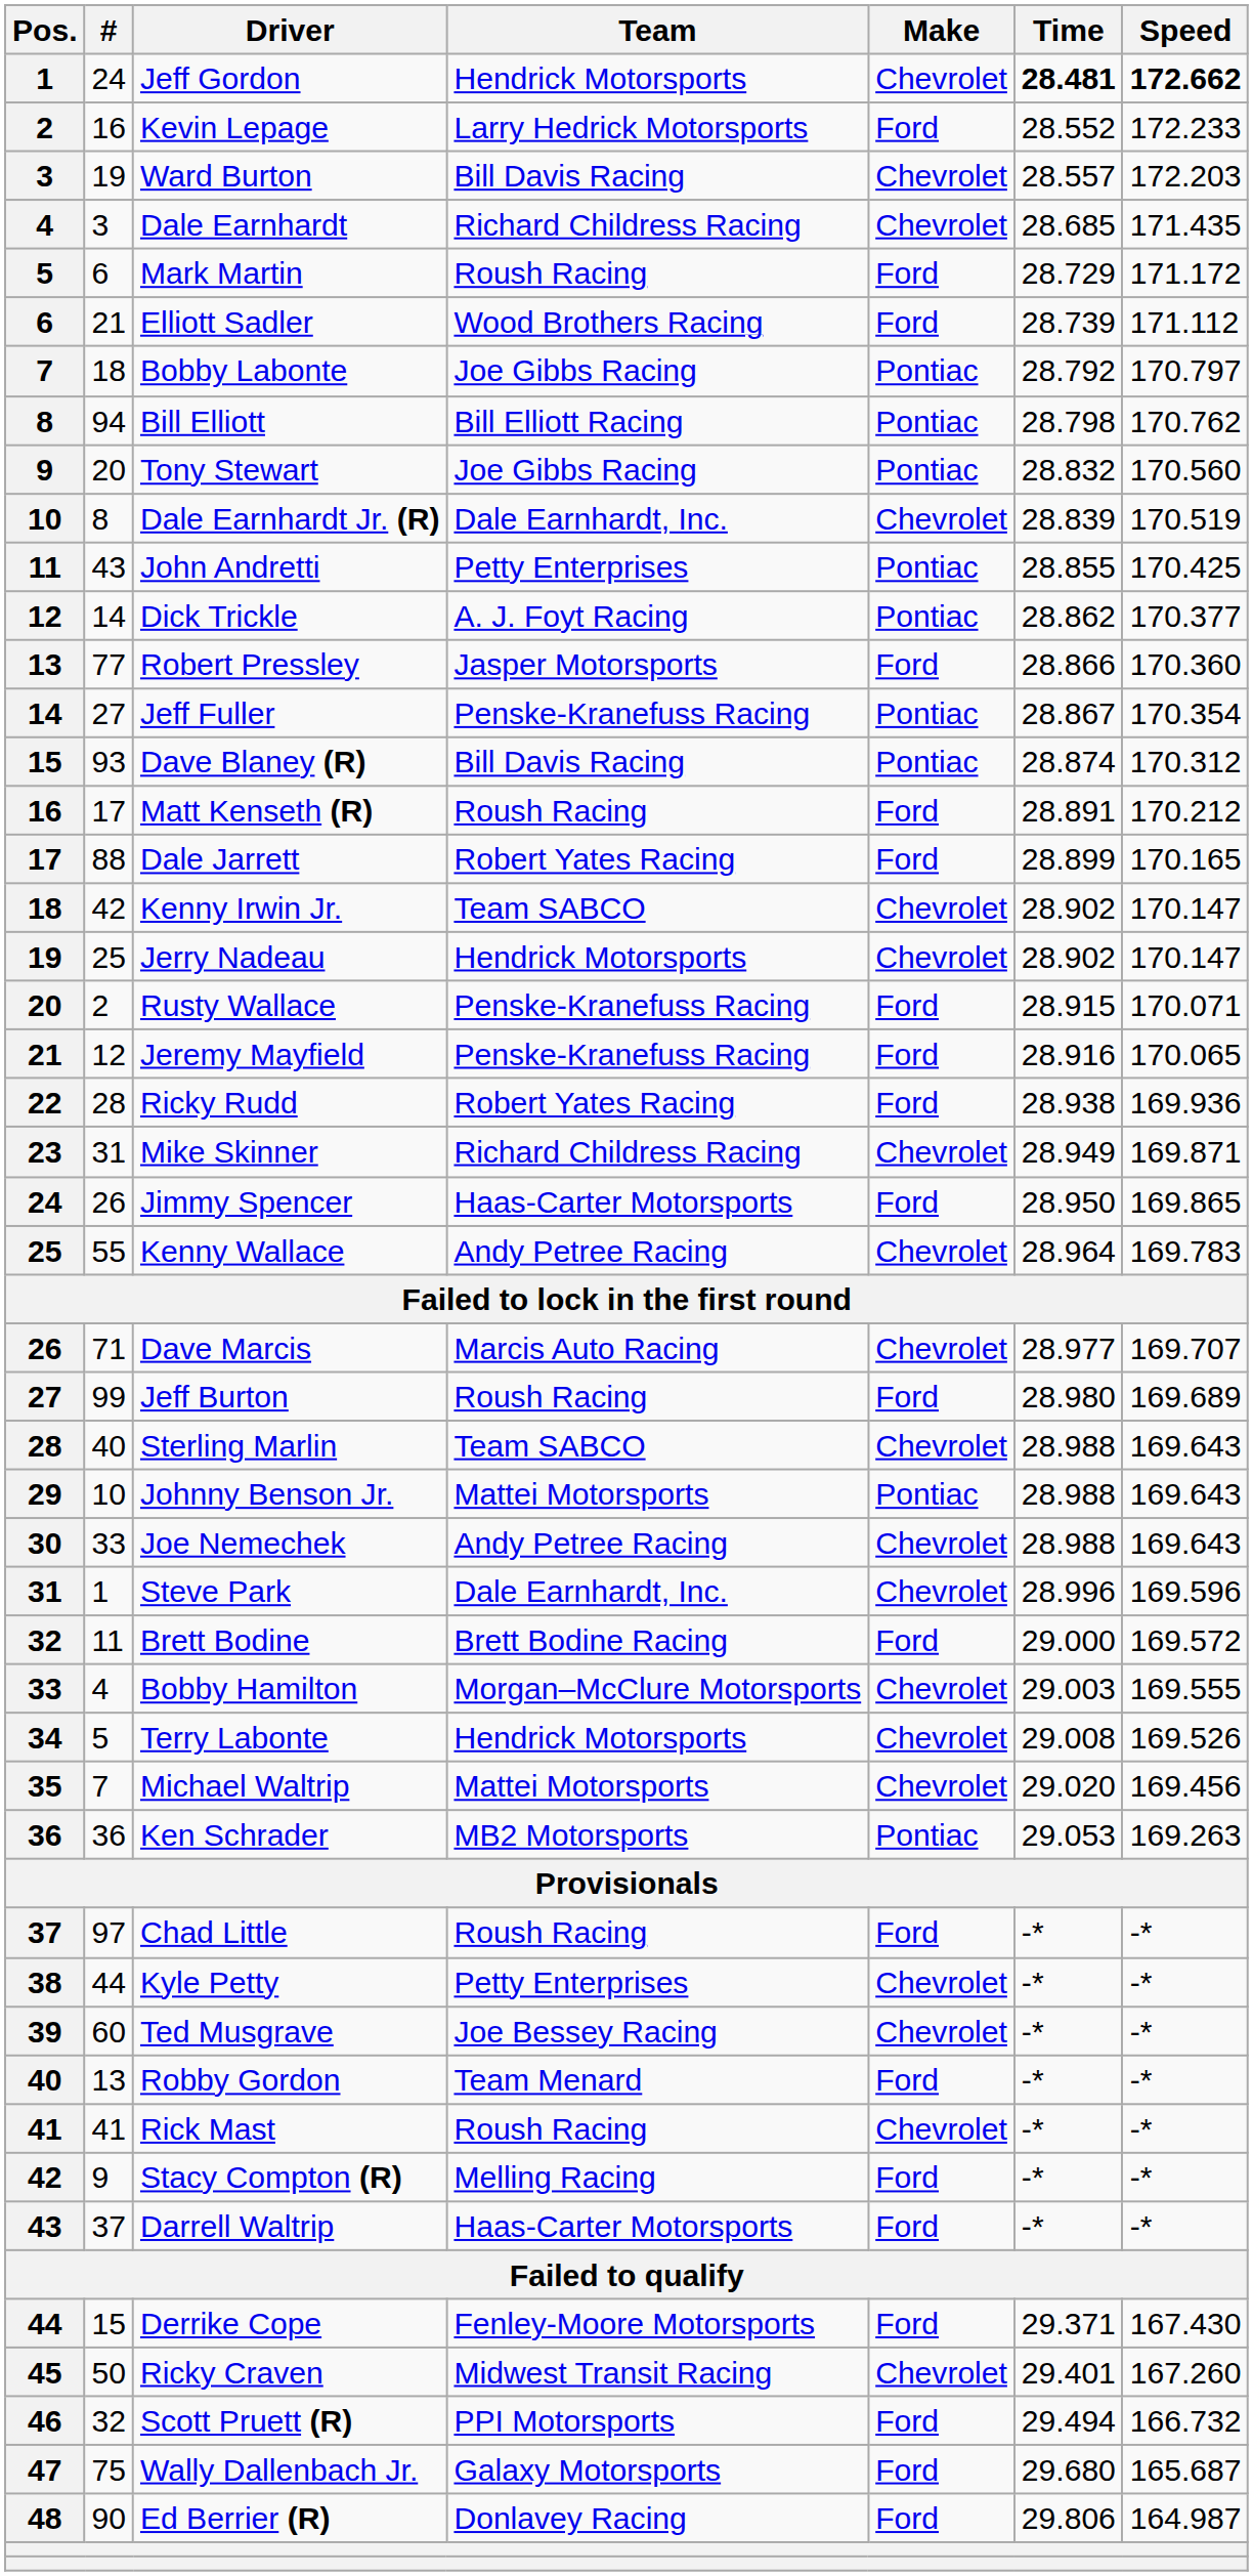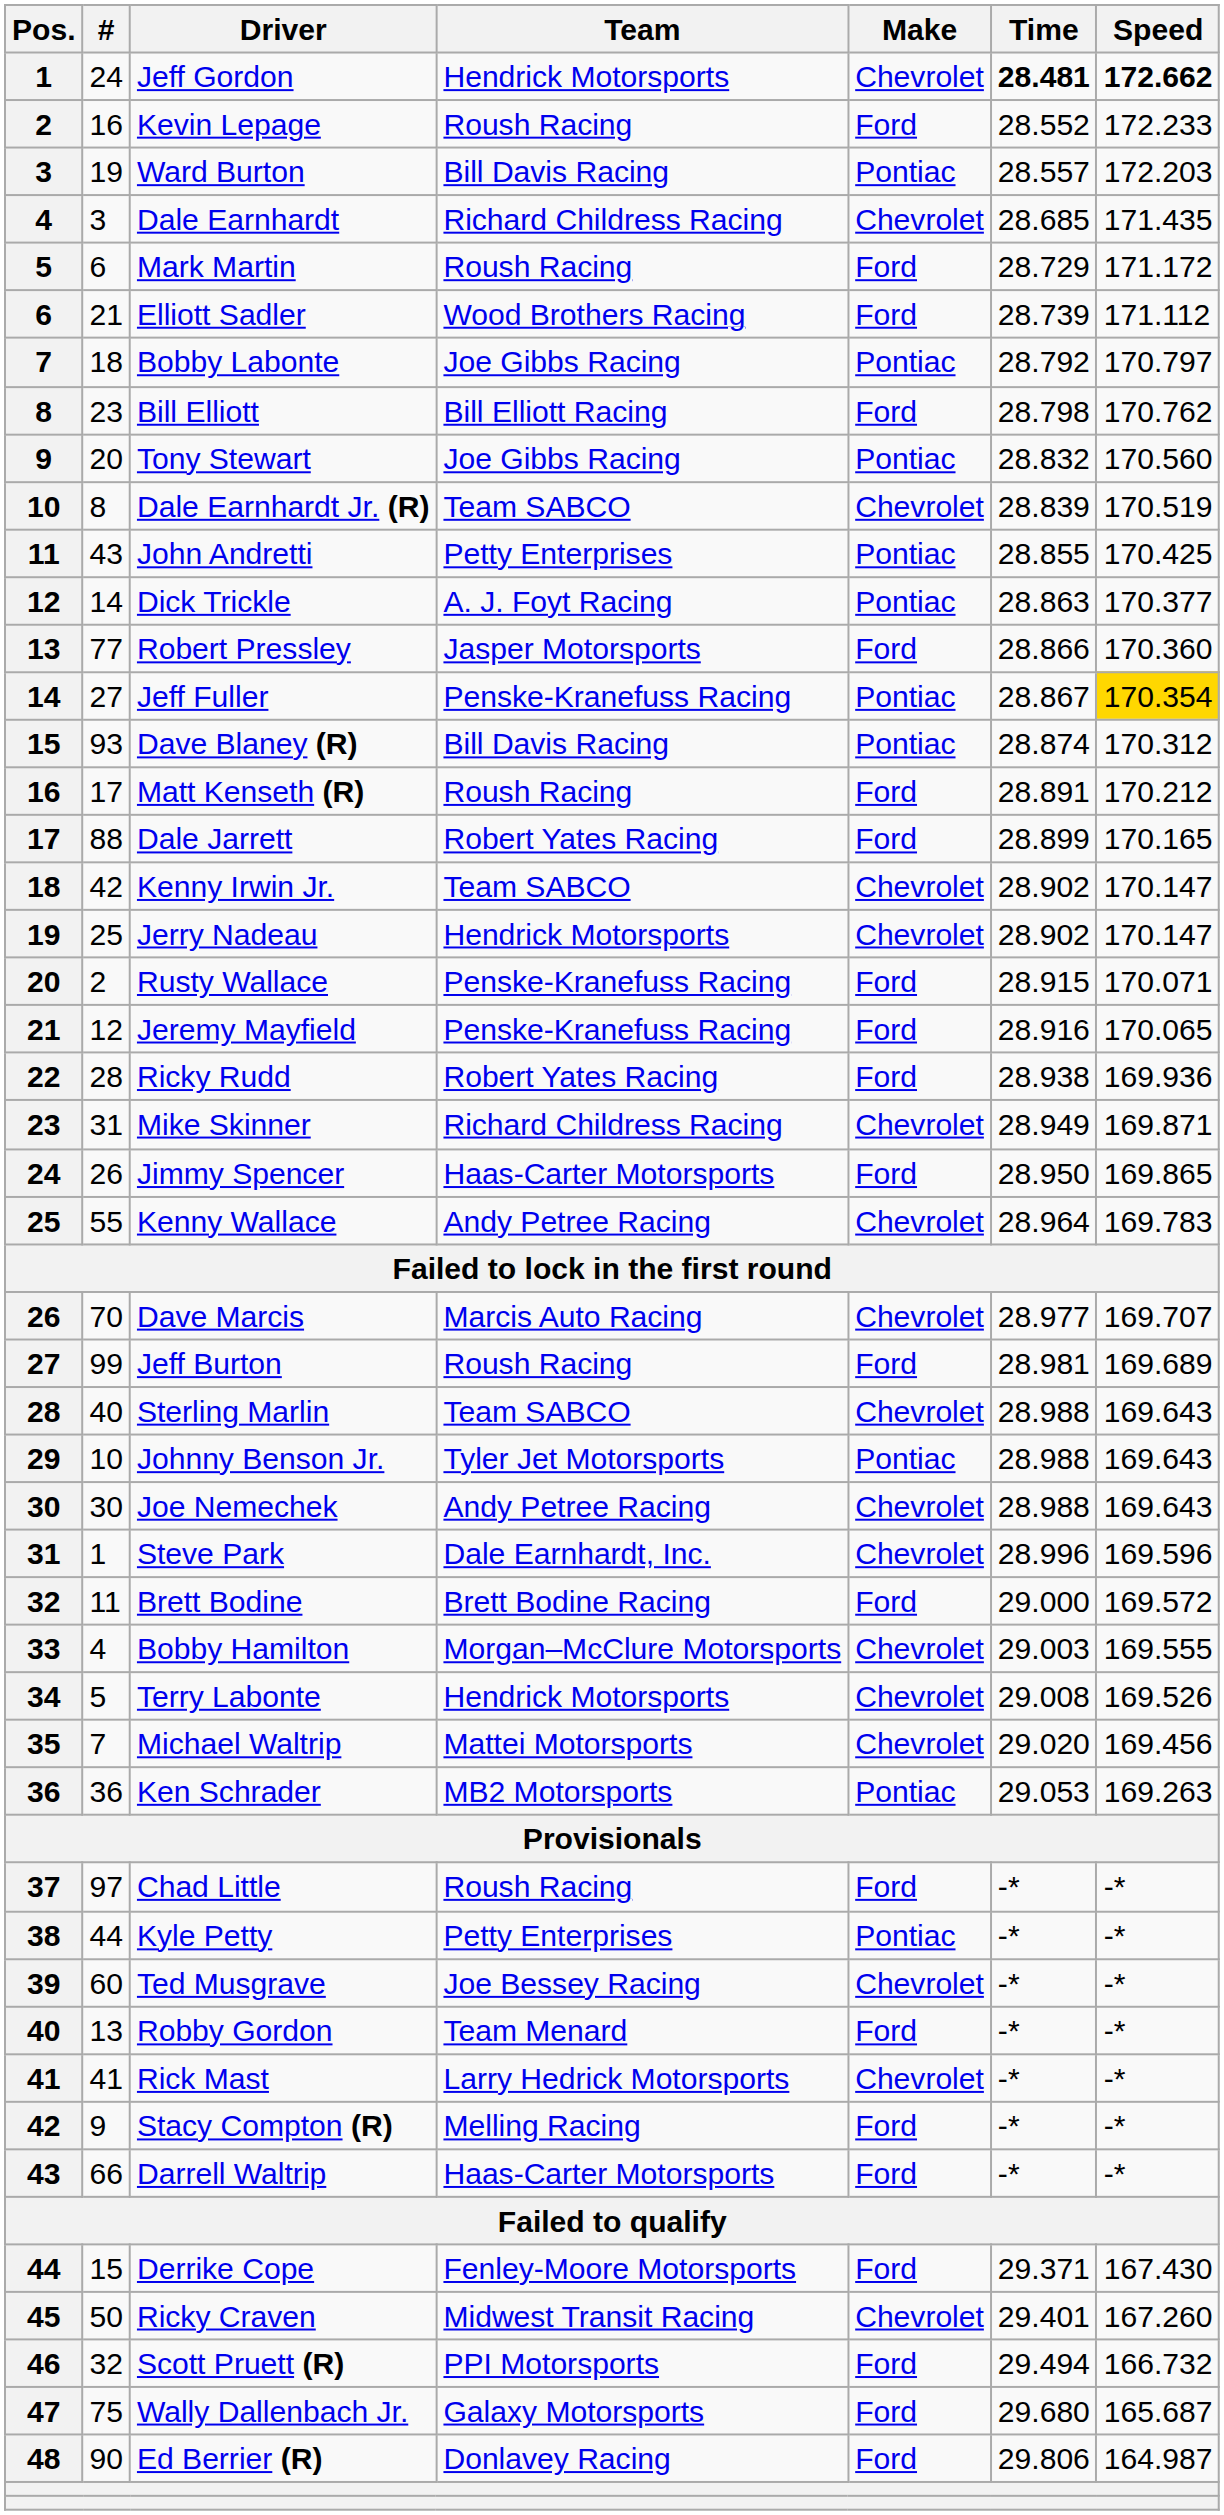 <table class="wikitable" style="font-size:95%">
 <tr>
 <th>Pos.</th>
 <th>#</th>
 <th>Driver</th>
 <th>Team</th>
 <th>Make</th>
 <th>Time</th>
 <th>Speed</th>
 </tr>
 <tr>
 <th>1</th>
 <td>24</td>
 <td><a href='#'>Jeff Gordon</a></td>
 <td><a href='#'>Hendrick Motorsports</a></td>
 <td><a href='#'>Chevrolet</a></td>
 <td><strong>28.481</strong></td>
 <td><strong>172.662</strong></td>
 </tr>
 <tr>
 <th>2</th>
 <td>16</td>
 <td><a href='#'>Kevin Lepage</a></td>
-<td><a href='#'>Larry Hedrick Motorsports</a></td>
+<td><a href='#'>Roush Racing</a></td>
 <td><a href='#'>Ford</a></td>
 <td>28.552</td>
 <td>172.233</td>
 </tr>
 <tr>
 <th>3</th>
 <td>19</td>
 <td><a href='#'>Ward Burton</a></td>
 <td><a href='#'>Bill Davis Racing</a></td>
-<td><a href='#'>Chevrolet</a></td>
+<td><a href='#'>Pontiac</a></td>
 <td>28.557</td>
 <td>172.203</td>
 </tr>
 <tr>
 <th>4</th>
 <td>3</td>
 <td><a href='#'>Dale Earnhardt</a></td>
 <td><a href='#'>Richard Childress Racing</a></td>
 <td><a href='#'>Chevrolet</a></td>
 <td>28.685</td>
 <td>171.435</td>
 </tr>
 <tr>
 <th>5</th>
 <td>6</td>
 <td><a href='#'>Mark Martin</a></td>
 <td><a href='#'>Roush Racing</a></td>
 <td><a href='#'>Ford</a></td>
 <td>28.729</td>
 <td>171.172</td>
 </tr>
 <tr>
 <th>6</th>
 <td>21</td>
 <td><a href='#'>Elliott Sadler</a></td>
 <td><a href='#'>Wood Brothers Racing</a></td>
 <td><a href='#'>Ford</a></td>
 <td>28.739</td>
 <td>171.112</td>
 </tr>
 <tr>
 <th>7</th>
 <td>18</td>
 <td><a href='#'>Bobby Labonte</a></td>
 <td><a href='#'>Joe Gibbs Racing</a></td>
 <td><a href='#'>Pontiac</a></td>
 <td>28.792</td>
 <td>170.797</td>
 </tr>
 <tr>
 <th>8</th>
-<td>94</td>
+<td>23</td>
 <td><a href='#'>Bill Elliott</a></td>
 <td><a href='#'>Bill Elliott Racing</a></td>
-<td><a href='#'>Pontiac</a></td>
+<td><a href='#'>Ford</a></td>
 <td>28.798</td>
 <td>170.762</td>
 </tr>
 <tr>
 <th>9</th>
 <td>20</td>
 <td><a href='#'>Tony Stewart</a></td>
 <td><a href='#'>Joe Gibbs Racing</a></td>
 <td><a href='#'>Pontiac</a></td>
 <td>28.832</td>
 <td>170.560</td>
 </tr>
 <tr>
 <th>10</th>
 <td>8</td>
 <td><a href='#'>Dale Earnhardt Jr.</a> <strong>(R)</strong></td>
-<td><a href='#'>Dale Earnhardt, Inc.</a></td>
+<td><a href='#'>Team SABCO</a></td>
 <td><a href='#'>Chevrolet</a></td>
 <td>28.839</td>
 <td>170.519</td>
 </tr>
 <tr>
 <th>11</th>
 <td>43</td>
 <td><a href='#'>John Andretti</a></td>
 <td><a href='#'>Petty Enterprises</a></td>
 <td><a href='#'>Pontiac</a></td>
 <td>28.855</td>
 <td>170.425</td>
 </tr>
 <tr>
 <th>12</th>
 <td>14</td>
 <td><a href='#'>Dick Trickle</a></td>
 <td><a href='#'>A. J. Foyt Racing</a></td>
 <td><a href='#'>Pontiac</a></td>
-<td>28.862</td>
+<td>28.863</td>
 <td>170.377</td>
 </tr>
 <tr>
 <th>13</th>
 <td>77</td>
 <td><a href='#'>Robert Pressley</a></td>
 <td><a href='#'>Jasper Motorsports</a></td>
 <td><a href='#'>Ford</a></td>
 <td>28.866</td>
 <td>170.360</td>
 </tr>
 <tr>
 <th>14</th>
 <td>27</td>
 <td><a href='#'>Jeff Fuller</a></td>
 <td><a href='#'>Penske-Kranefuss Racing</a></td>
 <td><a href='#'>Pontiac</a></td>
 <td>28.867</td>
-<td>170.354</td>
+<td style="background: gold;">170.354</td>
 </tr>
 <tr>
 <th>15</th>
 <td>93</td>
 <td><a href='#'>Dave Blaney</a> <strong>(R)</strong></td>
 <td><a href='#'>Bill Davis Racing</a></td>
 <td><a href='#'>Pontiac</a></td>
 <td>28.874</td>
 <td>170.312</td>
 </tr>
 <tr>
 <th>16</th>
 <td>17</td>
 <td><a href='#'>Matt Kenseth</a> <strong>(R)</strong></td>
 <td><a href='#'>Roush Racing</a></td>
 <td><a href='#'>Ford</a></td>
 <td>28.891</td>
 <td>170.212</td>
 </tr>
 <tr>
 <th>17</th>
 <td>88</td>
 <td><a href='#'>Dale Jarrett</a></td>
 <td><a href='#'>Robert Yates Racing</a></td>
 <td><a href='#'>Ford</a></td>
 <td>28.899</td>
 <td>170.165</td>
 </tr>
 <tr>
 <th>18</th>
 <td>42</td>
 <td><a href='#'>Kenny Irwin Jr.</a></td>
 <td><a href='#'>Team SABCO</a></td>
 <td><a href='#'>Chevrolet</a></td>
 <td>28.902</td>
 <td>170.147</td>
 </tr>
 <tr>
 <th>19</th>
 <td>25</td>
 <td><a href='#'>Jerry Nadeau</a></td>
 <td><a href='#'>Hendrick Motorsports</a></td>
 <td><a href='#'>Chevrolet</a></td>
 <td>28.902</td>
 <td>170.147</td>
 </tr>
 <tr>
 <th>20</th>
 <td>2</td>
 <td><a href='#'>Rusty Wallace</a></td>
 <td><a href='#'>Penske-Kranefuss Racing</a></td>
 <td><a href='#'>Ford</a></td>
 <td>28.915</td>
 <td>170.071</td>
 </tr>
 <tr>
 <th>21</th>
 <td>12</td>
 <td><a href='#'>Jeremy Mayfield</a></td>
 <td><a href='#'>Penske-Kranefuss Racing</a></td>
 <td><a href='#'>Ford</a></td>
 <td>28.916</td>
 <td>170.065</td>
 </tr>
 <tr>
 <th>22</th>
 <td>28</td>
 <td><a href='#'>Ricky Rudd</a></td>
 <td><a href='#'>Robert Yates Racing</a></td>
 <td><a href='#'>Ford</a></td>
 <td>28.938</td>
 <td>169.936</td>
 </tr>
 <tr>
 <th>23</th>
 <td>31</td>
 <td><a href='#'>Mike Skinner</a></td>
 <td><a href='#'>Richard Childress Racing</a></td>
 <td><a href='#'>Chevrolet</a></td>
 <td>28.949</td>
 <td>169.871</td>
 </tr>
 <tr>
 <th>24</th>
 <td>26</td>
 <td><a href='#'>Jimmy Spencer</a></td>
 <td><a href='#'>Haas-Carter Motorsports</a></td>
 <td><a href='#'>Ford</a></td>
 <td>28.950</td>
 <td>169.865</td>
 </tr>
 <tr>
 <th>25</th>
 <td>55</td>
 <td><a href='#'>Kenny Wallace</a></td>
 <td><a href='#'>Andy Petree Racing</a></td>
 <td><a href='#'>Chevrolet</a></td>
 <td>28.964</td>
 <td>169.783</td>
 </tr>
 <tr>
 <th colspan="7">Failed to lock in the first round</th>
 </tr>
 <tr>
 <th>26</th>
-<td>71</td>
+<td>70</td>
 <td><a href='#'>Dave Marcis</a></td>
 <td><a href='#'>Marcis Auto Racing</a></td>
 <td><a href='#'>Chevrolet</a></td>
 <td>28.977</td>
 <td>169.707</td>
 </tr>
 <tr>
 <th>27</th>
 <td>99</td>
 <td><a href='#'>Jeff Burton</a></td>
 <td><a href='#'>Roush Racing</a></td>
 <td><a href='#'>Ford</a></td>
-<td>28.980</td>
+<td>28.981</td>
 <td>169.689</td>
 </tr>
 <tr>
 <th>28</th>
 <td>40</td>
 <td><a href='#'>Sterling Marlin</a></td>
 <td><a href='#'>Team SABCO</a></td>
 <td><a href='#'>Chevrolet</a></td>
 <td>28.988</td>
 <td>169.643</td>
 </tr>
 <tr>
 <th>29</th>
 <td>10</td>
 <td><a href='#'>Johnny Benson Jr.</a></td>
-<td><a href='#'>Mattei Motorsports</a></td>
+<td><a href='#'>Tyler Jet Motorsports</a></td>
 <td><a href='#'>Pontiac</a></td>
 <td>28.988</td>
 <td>169.643</td>
 </tr>
 <tr>
 <th>30</th>
-<td>33</td>
+<td>30</td>
 <td><a href='#'>Joe Nemechek</a></td>
 <td><a href='#'>Andy Petree Racing</a></td>
 <td><a href='#'>Chevrolet</a></td>
 <td>28.988</td>
 <td>169.643</td>
 </tr>
 <tr>
 <th>31</th>
 <td>1</td>
 <td><a href='#'>Steve Park</a></td>
 <td><a href='#'>Dale Earnhardt, Inc.</a></td>
 <td><a href='#'>Chevrolet</a></td>
 <td>28.996</td>
 <td>169.596</td>
 </tr>
 <tr>
 <th>32</th>
 <td>11</td>
 <td><a href='#'>Brett Bodine</a></td>
 <td><a href='#'>Brett Bodine Racing</a></td>
 <td><a href='#'>Ford</a></td>
 <td>29.000</td>
 <td>169.572</td>
 </tr>
 <tr>
 <th>33</th>
 <td>4</td>
 <td><a href='#'>Bobby Hamilton</a></td>
 <td><a href='#'>Morgan–McClure Motorsports</a></td>
 <td><a href='#'>Chevrolet</a></td>
 <td>29.003</td>
 <td>169.555</td>
 </tr>
 <tr>
 <th>34</th>
 <td>5</td>
 <td><a href='#'>Terry Labonte</a></td>
 <td><a href='#'>Hendrick Motorsports</a></td>
 <td><a href='#'>Chevrolet</a></td>
 <td>29.008</td>
 <td>169.526</td>
 </tr>
 <tr>
 <th>35</th>
 <td>7</td>
 <td><a href='#'>Michael Waltrip</a></td>
 <td><a href='#'>Mattei Motorsports</a></td>
 <td><a href='#'>Chevrolet</a></td>
 <td>29.020</td>
 <td>169.456</td>
 </tr>
 <tr>
 <th>36</th>
 <td>36</td>
 <td><a href='#'>Ken Schrader</a></td>
 <td><a href='#'>MB2 Motorsports</a></td>
 <td><a href='#'>Pontiac</a></td>
 <td>29.053</td>
 <td>169.263</td>
 </tr>
 <tr>
 <th colspan="7">Provisionals</th>
 </tr>
 <tr>
 <th>37</th>
 <td>97</td>
 <td><a href='#'>Chad Little</a></td>
 <td><a href='#'>Roush Racing</a></td>
 <td><a href='#'>Ford</a></td>
 <td>-*</td>
 <td>-*</td>
 </tr>
 <tr>
 <th>38</th>
 <td>44</td>
 <td><a href='#'>Kyle Petty</a></td>
 <td><a href='#'>Petty Enterprises</a></td>
-<td><a href='#'>Chevrolet</a></td>
+<td><a href='#'>Pontiac</a></td>
 <td>-*</td>
 <td>-*</td>
 </tr>
 <tr>
 <th>39</th>
 <td>60</td>
 <td><a href='#'>Ted Musgrave</a></td>
 <td><a href='#'>Joe Bessey Racing</a></td>
 <td><a href='#'>Chevrolet</a></td>
 <td>-*</td>
 <td>-*</td>
 </tr>
 <tr>
 <th>40</th>
 <td>13</td>
 <td><a href='#'>Robby Gordon</a></td>
 <td><a href='#'>Team Menard</a></td>
 <td><a href='#'>Ford</a></td>
 <td>-*</td>
 <td>-*</td>
 </tr>
 <tr>
 <th>41</th>
 <td>41</td>
 <td><a href='#'>Rick Mast</a></td>
-<td><a href='#'>Roush Racing</a></td>
+<td><a href='#'>Larry Hedrick Motorsports</a></td>
 <td><a href='#'>Chevrolet</a></td>
 <td>-*</td>
 <td>-*</td>
 </tr>
 <tr>
 <th>42</th>
 <td>9</td>
 <td><a href='#'>Stacy Compton</a> <strong>(R)</strong></td>
 <td><a href='#'>Melling Racing</a></td>
 <td><a href='#'>Ford</a></td>
 <td>-*</td>
 <td>-*</td>
 </tr>
 <tr>
 <th>43</th>
-<td>37</td>
+<td>66</td>
 <td><a href='#'>Darrell Waltrip</a></td>
 <td><a href='#'>Haas-Carter Motorsports</a></td>
 <td><a href='#'>Ford</a></td>
 <td>-*</td>
 <td>-*</td>
 </tr>
 <tr>
 <th colspan="7">Failed to qualify</th>
 </tr>
 <tr>
 <th>44</th>
 <td>15</td>
 <td><a href='#'>Derrike Cope</a></td>
 <td><a href='#'>Fenley-Moore Motorsports</a></td>
 <td><a href='#'>Ford</a></td>
 <td>29.371</td>
 <td>167.430</td>
 </tr>
 <tr>
 <th>45</th>
 <td>50</td>
 <td><a href='#'>Ricky Craven</a></td>
 <td><a href='#'>Midwest Transit Racing</a></td>
 <td><a href='#'>Chevrolet</a></td>
 <td>29.401</td>
 <td>167.260</td>
 </tr>
 <tr>
 <th>46</th>
 <td>32</td>
 <td><a href='#'>Scott Pruett</a> <strong>(R)</strong></td>
 <td><a href='#'>PPI Motorsports</a></td>
 <td><a href='#'>Ford</a></td>
 <td>29.494</td>
 <td>166.732</td>
 </tr>
 <tr>
 <th>47</th>
 <td>75</td>
 <td><a href='#'>Wally Dallenbach Jr.</a></td>
 <td><a href='#'>Galaxy Motorsports</a></td>
 <td><a href='#'>Ford</a></td>
 <td>29.680</td>
 <td>165.687</td>
 </tr>
 <tr>
 <th>48</th>
 <td>90</td>
 <td><a href='#'>Ed Berrier</a> <strong>(R)</strong></td>
 <td><a href='#'>Donlavey Racing</a></td>
 <td><a href='#'>Ford</a></td>
 <td>29.806</td>
 <td>164.987</td>
 </tr>
 <tr>
 <th colspan="7"></th>
 </tr>
 <tr>
 <th colspan="7"></th>
 </tr>
 </table>
